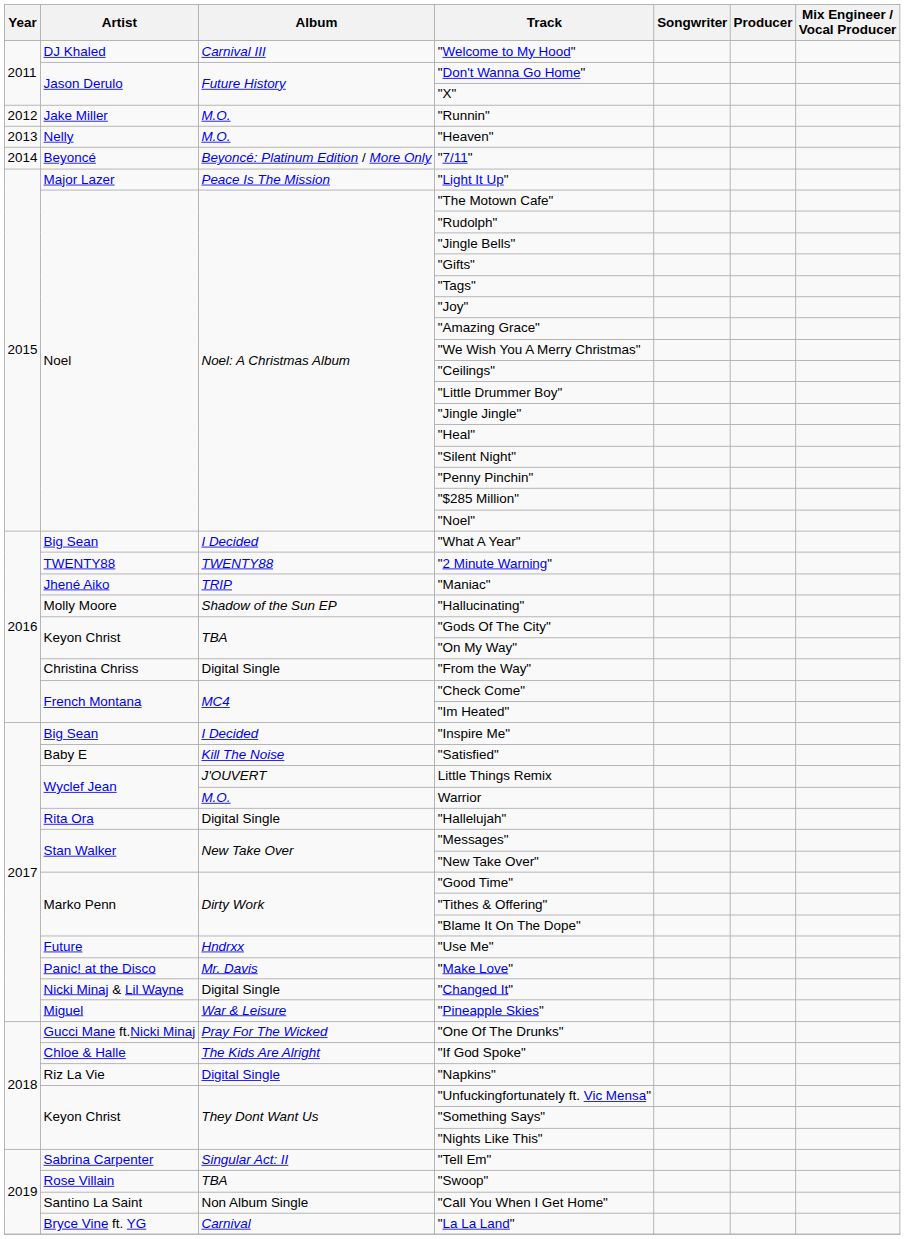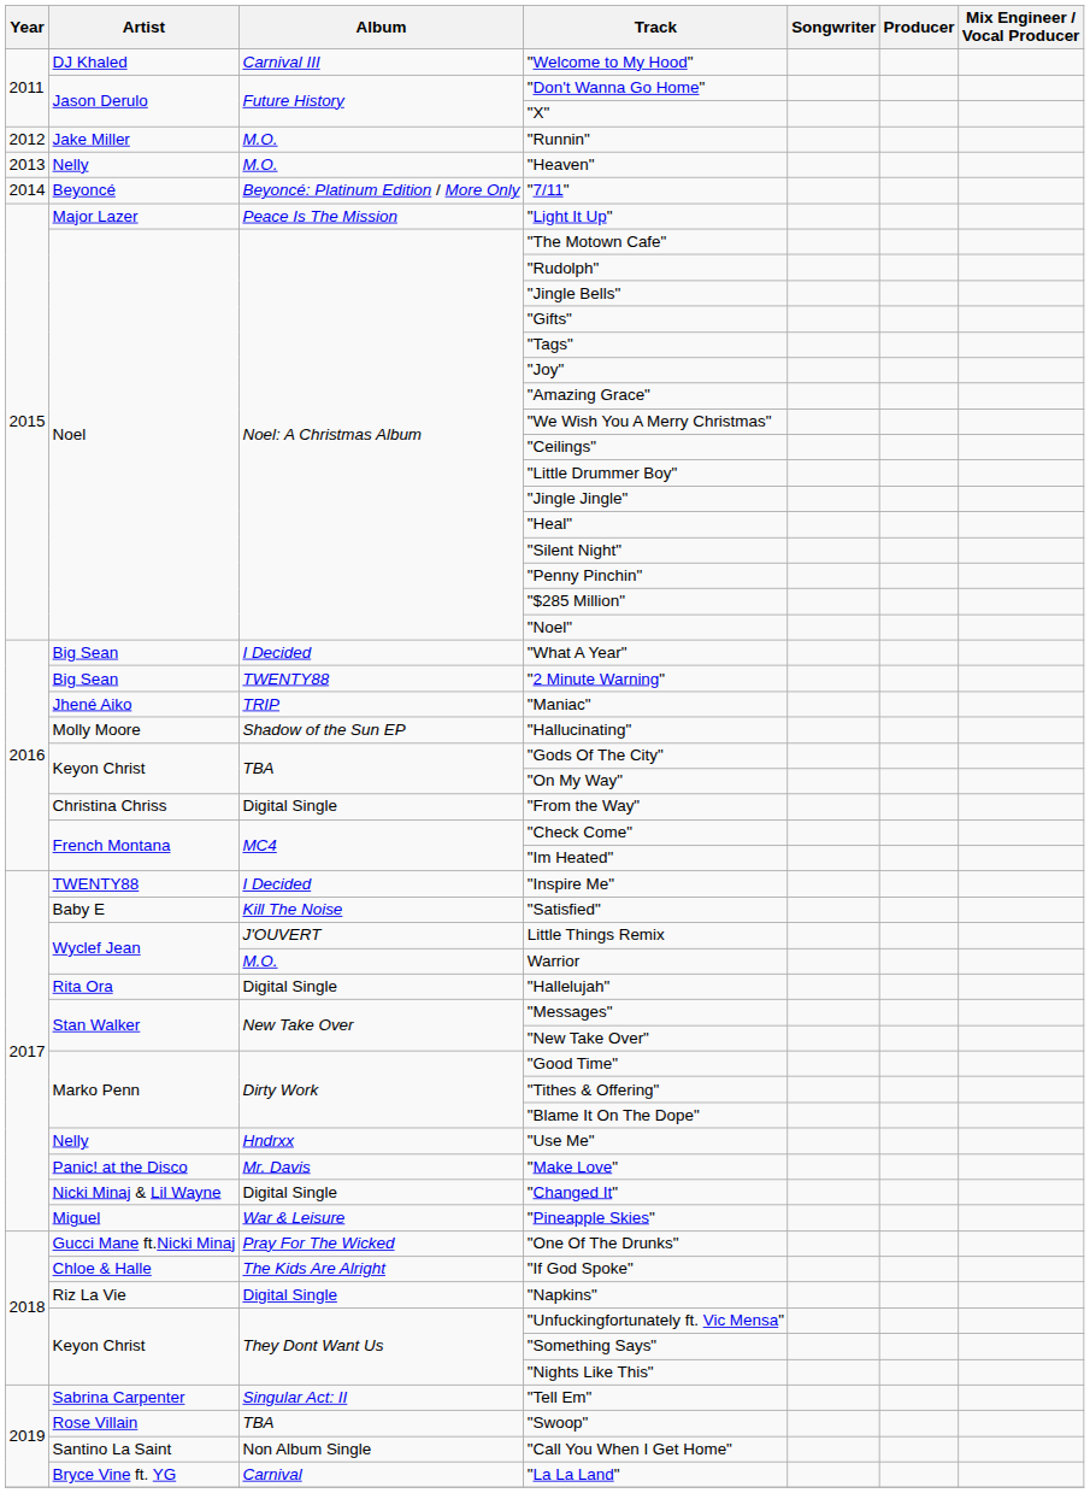 <table class="wikitable">
 <tr>
 <th>Year</th>
 <th>Artist</th>
 <th>Album</th>
 <th>Track</th>
 <th>Songwriter</th>
 <th>Producer</th>
 <th>Mix Engineer /<br>Vocal Producer</th>
 </tr>
 <tr>
 <td rowspan="3">2011</td>
 <td><a href='#'>DJ Khaled</a></td>
 <td><a href='#'><em>Carnival III</em></a></td>
 <td>"<a href='#'>Welcome to My Hood</a>"</td>
 <td></td>
 <td></td>
 <td></td>
 </tr>
 <tr>
 <td rowspan="2"><a href='#'>Jason Derulo</a></td>
 <td rowspan="2"><em><a href='#'>Future History</a></em></td>
 <td>"<a href='#'>Don't Wanna Go Home</a>"</td>
 <td></td>
 <td></td>
 <td></td>
 </tr>
 <tr>
 <td>"X"</td>
 <td></td>
 <td></td>
 <td></td>
 </tr>
 <tr>
 <td>2012</td>
 <td><a href='#'>Jake Miller</a></td>
 <td><em><a href='#'>M.O.</a></em></td>
 <td>"Runnin"</td>
 <td></td>
 <td></td>
 <td></td>
 </tr>
 <tr>
 <td>2013</td>
 <td><a href='#'>Nelly</a></td>
 <td><em><a href='#'>M.O.</a></em></td>
 <td>"Heaven"</td>
 <td></td>
 <td></td>
 <td></td>
 </tr>
 <tr>
 <td>2014</td>
 <td><a href='#'>Beyoncé</a></td>
 <td><em><a href='#'>Beyoncé: Platinum Edition</a></em> / <em><a href='#'>More Only</a></em></td>
 <td>"<a href='#'>7/11</a>"</td>
 <td></td>
 <td></td>
 <td></td>
 </tr>
 <tr>
 <td rowspan="17">2015</td>
 <td><a href='#'>Major Lazer</a></td>
 <td><em><a href='#'>Peace Is The Mission</a></em></td>
 <td>"<a href='#'>Light It Up</a>"</td>
 <td></td>
 <td></td>
 <td></td>
 </tr>
 <tr>
 <td rowspan="16">Noel</td>
 <td rowspan="16"><em>Noel: A Christmas Album</em></td>
 <td>"The Motown Cafe"</td>
 <td></td>
 <td></td>
 <td></td>
 </tr>
 <tr>
 <td>"Rudolph"</td>
 <td></td>
 <td></td>
 <td></td>
 </tr>
 <tr>
 <td>"Jingle Bells"</td>
 <td></td>
 <td></td>
 <td></td>
 </tr>
 <tr>
 <td>"Gifts"</td>
 <td></td>
 <td></td>
 <td></td>
 </tr>
 <tr>
 <td>"Tags"</td>
 <td></td>
 <td></td>
 <td></td>
 </tr>
 <tr>
 <td>"Joy"</td>
 <td></td>
 <td></td>
 <td></td>
 </tr>
 <tr>
 <td>"Amazing Grace"</td>
 <td></td>
 <td></td>
 <td></td>
 </tr>
 <tr>
 <td>"We Wish You A Merry Christmas"</td>
 <td></td>
 <td></td>
 <td></td>
 </tr>
 <tr>
 <td>"Ceilings"</td>
 <td></td>
 <td></td>
 <td></td>
 </tr>
 <tr>
 <td>"Little Drummer Boy"</td>
 <td></td>
 <td></td>
 <td></td>
 </tr>
 <tr>
 <td>"Jingle Jingle"</td>
 <td></td>
 <td></td>
 <td></td>
 </tr>
 <tr>
 <td>"Heal"</td>
 <td></td>
 <td></td>
 <td></td>
 </tr>
 <tr>
 <td>"Silent Night"</td>
 <td></td>
 <td></td>
 <td></td>
 </tr>
 <tr>
 <td>"Penny Pinchin"</td>
 <td></td>
 <td></td>
 <td></td>
 </tr>
 <tr>
 <td>"$285 Million"</td>
 <td></td>
 <td></td>
 <td></td>
 </tr>
 <tr>
 <td>"Noel"</td>
 <td></td>
 <td></td>
 <td></td>
 </tr>
 <tr>
 <td rowspan="9">2016</td>
 <td><a href='#'>Big Sean</a></td>
 <td><a href='#'><em>I Decided</em></a></td>
 <td>"What A Year"</td>
 <td></td>
 <td></td>
 <td></td>
 </tr>
 <tr>
-<td><a href='#'>TWENTY88</a></td>
+<td><a href='#'>Big Sean</a></td>
 <td><em><a href='#'>TWENTY88</a></em></td>
 <td>"<a href='#'>2 Minute Warning</a>"</td>
 <td></td>
 <td></td>
 <td></td>
 </tr>
 <tr>
 <td><a href='#'>Jhené Aiko</a></td>
 <td><a href='#'><em>TRIP</em></a></td>
 <td>"Maniac"</td>
 <td></td>
 <td></td>
 <td></td>
 </tr>
 <tr>
 <td>Molly Moore</td>
 <td><em>Shadow of the Sun EP</em></td>
 <td>"Hallucinating"</td>
 <td></td>
 <td></td>
 <td></td>
 </tr>
 <tr>
 <td rowspan="2">Keyon Christ</td>
 <td rowspan="2"><em>TBA</em></td>
 <td>"Gods Of The City"</td>
 <td></td>
 <td></td>
 <td></td>
 </tr>
 <tr>
 <td>"On My Way"</td>
 <td></td>
 <td></td>
 <td></td>
 </tr>
 <tr>
 <td>Christina Chriss</td>
 <td>Digital Single</td>
 <td>"From the Way"</td>
 <td></td>
 <td></td>
 <td></td>
 </tr>
 <tr>
 <td rowspan="2"><a href='#'>French Montana</a></td>
 <td rowspan="2"><a href='#'><em>MC4</em></a></td>
 <td>"Check Come"</td>
 <td></td>
 <td></td>
 <td></td>
 </tr>
 <tr>
 <td>"Im Heated"</td>
 <td></td>
 <td></td>
 <td></td>
 </tr>
 <tr>
 <td rowspan="14">2017</td>
-<td><a href='#'>Big Sean</a></td>
+<td><a href='#'>TWENTY88</a></td>
 <td><a href='#'><em>I Decided</em></a></td>
 <td>"Inspire Me"</td>
 <td></td>
 <td></td>
 <td></td>
 </tr>
 <tr>
 <td>Baby E</td>
 <td><em><a href='#'>Kill The Noise</a></em></td>
 <td>"Satisfied"</td>
 <td></td>
 <td></td>
 <td></td>
 </tr>
 <tr>
 <td rowspan="2"><a href='#'>Wyclef Jean</a></td>
 <td><em>J'OUVERT</em></td>
 <td>Little Things Remix</td>
 <td></td>
 <td></td>
 <td></td>
 </tr>
 <tr>
 <td><em><a href='#'>M.O.</a></em></td>
 <td>Warrior</td>
 <td></td>
 <td></td>
 <td></td>
 </tr>
 <tr>
 <td><a href='#'>Rita Ora</a></td>
 <td>Digital Single</td>
 <td>"Hallelujah"</td>
 <td></td>
 <td></td>
 <td></td>
 </tr>
 <tr>
 <td rowspan="2"><a href='#'>Stan Walker</a></td>
 <td rowspan="2"><em>New Take Over</em></td>
 <td>"Messages"</td>
 <td></td>
 <td></td>
 <td></td>
 </tr>
 <tr>
 <td>"New Take Over"</td>
 <td></td>
 <td></td>
 <td></td>
 </tr>
 <tr>
 <td rowspan="3">Marko Penn</td>
 <td rowspan="3"><em>Dirty Work</em></td>
 <td>"Good Time"</td>
 <td></td>
 <td></td>
 <td></td>
 </tr>
 <tr>
 <td>"Tithes & Offering"</td>
 <td></td>
 <td></td>
 <td></td>
 </tr>
 <tr>
 <td>"Blame It On The Dope"</td>
 <td></td>
 <td></td>
 <td></td>
 </tr>
 <tr>
-<td><a href='#'>Future</a></td>
+<td><a href='#'>Nelly</a></td>
 <td><em><a href='#'>Hndrxx</a></em></td>
 <td>"Use Me"</td>
 <td></td>
 <td></td>
 <td></td>
 </tr>
 <tr>
 <td><a href='#'>Panic! at the Disco</a></td>
 <td><em><a href='#'>Mr. Davis</a></em></td>
 <td>"<a href='#'>Make Love</a>"</td>
 <td></td>
 <td></td>
 <td></td>
 </tr>
 <tr>
 <td><a href='#'>Nicki Minaj</a> & <a href='#'>Lil Wayne</a></td>
 <td>Digital Single</td>
 <td>"<a href='#'>Changed It</a>"</td>
 <td></td>
 <td></td>
 <td></td>
 </tr>
 <tr>
 <td><a href='#'>Miguel</a></td>
 <td><em><a href='#'>War & Leisure</a></em></td>
 <td>"<a href='#'>Pineapple Skies</a>"</td>
 <td></td>
 <td></td>
 <td></td>
 </tr>
 <tr>
 <td rowspan="6">2018</td>
 <td><a href='#'>Gucci Mane</a> ft.<a href='#'>Nicki Minaj</a></td>
 <td><em><a href='#'>Pray For The Wicked</a></em></td>
 <td>"One Of The Drunks"</td>
 <td></td>
 <td></td>
 <td></td>
 </tr>
 <tr>
 <td><a href='#'>Chloe & Halle</a></td>
 <td><em><a href='#'>The Kids Are Alright</a></em></td>
 <td>"If God Spoke"</td>
 <td></td>
 <td></td>
 <td></td>
 </tr>
 <tr>
 <td>Riz La Vie</td>
 <td><a href='#'>Digital Single</a></td>
 <td>"Napkins"</td>
 <td></td>
 <td></td>
 <td></td>
 </tr>
 <tr>
 <td rowspan="3">Keyon Christ</td>
 <td rowspan="3"><em>They Dont Want Us</em></td>
 <td>"Unfuckingfortunately ft. <a href='#'>Vic Mensa</a>"</td>
 <td></td>
 <td></td>
 <td></td>
 </tr>
 <tr>
 <td>"Something Says"</td>
 <td></td>
 <td></td>
 <td></td>
 </tr>
 <tr>
 <td>"Nights Like This"</td>
 <td></td>
 <td></td>
 <td></td>
 </tr>
 <tr>
 <td rowspan="4">2019</td>
 <td><a href='#'>Sabrina Carpenter</a></td>
 <td><a href='#'><em>Singular Act: II</em></a></td>
 <td>"Tell Em"</td>
 <td></td>
 <td></td>
 <td></td>
 </tr>
 <tr>
 <td><a href='#'>Rose Villain</a></td>
 <td><em>TBA</em></td>
 <td>"Swoop"</td>
 <td></td>
 <td></td>
 <td></td>
 </tr>
 <tr>
 <td>Santino La Saint</td>
 <td>Non Album Single</td>
 <td>"Call You When I Get Home"</td>
 <td></td>
 <td></td>
 <td></td>
 </tr>
 <tr>
 <td><a href='#'>Bryce Vine</a> ft. <a href='#'>YG</a></td>
 <td><a href='#'><em>Carnival</em></a></td>
 <td>"<a href='#'>La La Land</a>"</td>
 <td></td>
 <td></td>
 <td></td>
 </tr>
 <tr>
 </tr>
 </table>
